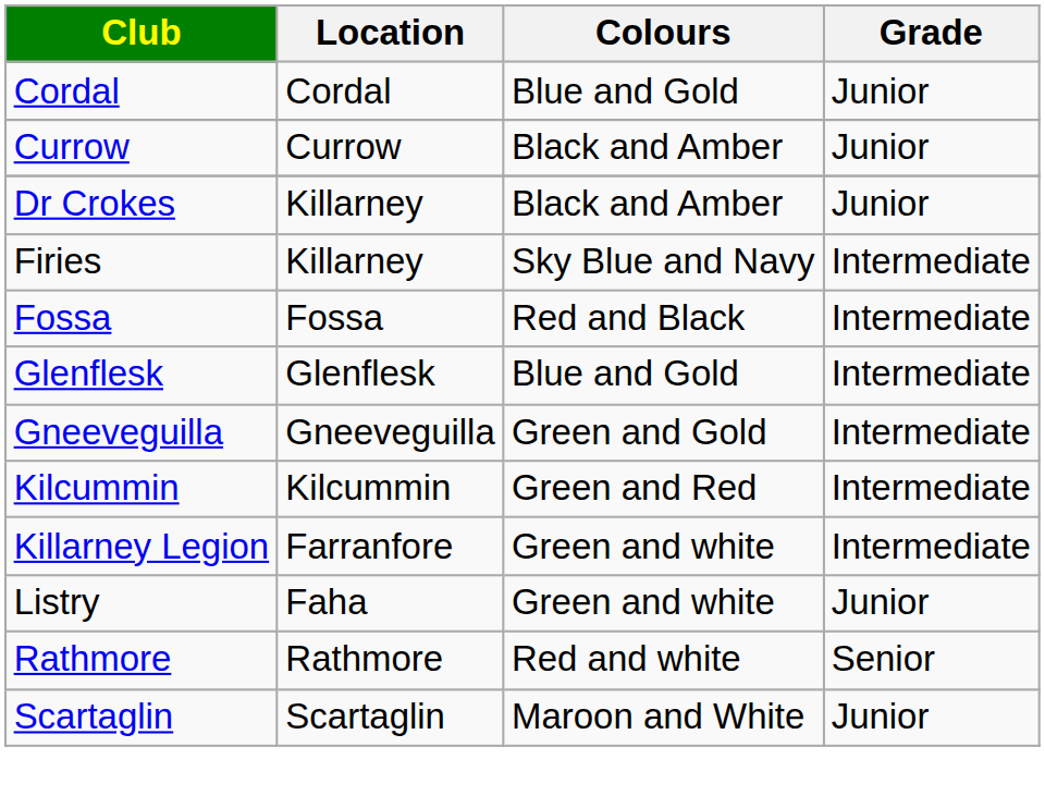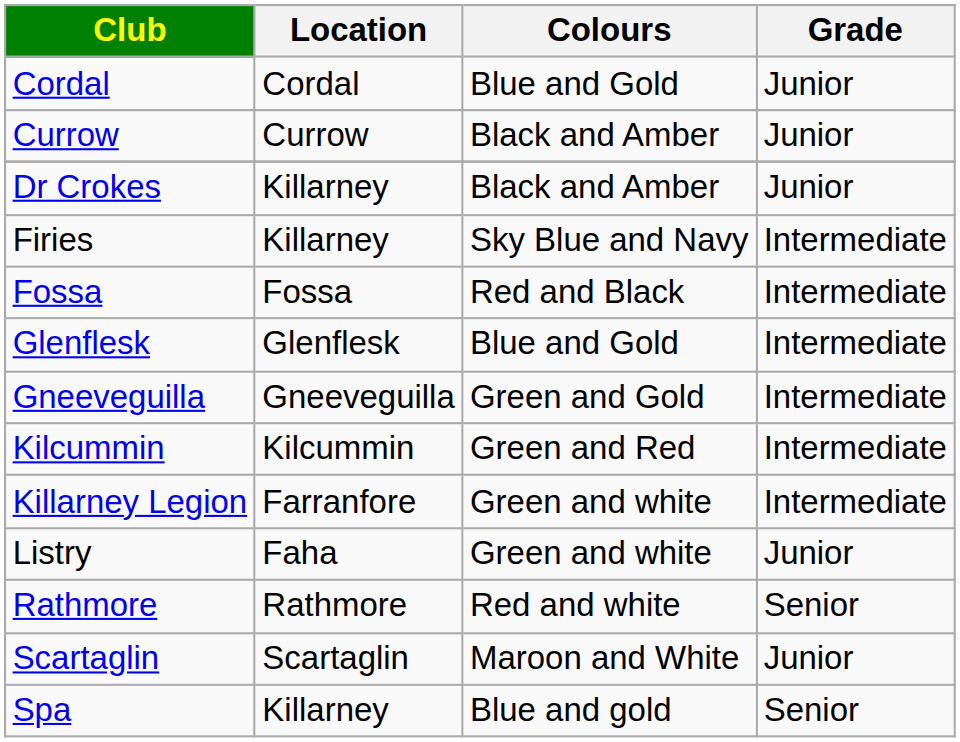 <table class="wikitable sortable">
 <tr>
 <th style="background:green;color:yellow">Club</th>
 <th>Location</th>
 <th>Colours</th>
 <th>Grade</th>
 </tr>
 <tr>
 <td> <a href='#'>Cordal</a></td>
 <td>Cordal</td>
 <td>Blue and Gold</td>
 <td>Junior</td>
 </tr>
 <tr>
 </tr>
 <tr>
 <td> <a href='#'>Currow</a></td>
 <td>Currow</td>
 <td>Black and Amber</td>
 <td>Junior</td>
 </tr>
 <tr>
 </tr>
 <tr>
 <td> <a href='#'>Dr Crokes</a></td>
 <td>Killarney</td>
 <td>Black and Amber</td>
 <td>Junior</td>
 </tr>
 <tr>
 <td> Firies</td>
 <td>Killarney</td>
 <td>Sky Blue and Navy</td>
 <td>Intermediate</td>
 </tr>
 <tr>
 <td> <a href='#'>Fossa</a></td>
 <td>Fossa</td>
 <td>Red and Black</td>
 <td>Intermediate</td>
 </tr>
 <tr>
 <td> <a href='#'>Glenflesk</a></td>
 <td>Glenflesk</td>
 <td>Blue and Gold</td>
 <td>Intermediate</td>
 </tr>
 <tr>
 <td> <a href='#'>Gneeveguilla</a></td>
 <td>Gneeveguilla</td>
 <td>Green and Gold</td>
 <td>Intermediate</td>
 </tr>
 <tr>
 <td> <a href='#'>Kilcummin</a></td>
 <td>Kilcummin</td>
 <td>Green and Red</td>
 <td>Intermediate</td>
 </tr>
 <tr>
 <td> <a href='#'>Killarney Legion</a></td>
 <td>Farranfore</td>
 <td>Green and white</td>
 <td>Intermediate</td>
 </tr>
 <tr>
 <td> Listry</td>
 <td>Faha</td>
 <td>Green and white</td>
 <td>Junior</td>
 </tr>
 <tr>
 <td> <a href='#'>Rathmore</a></td>
 <td>Rathmore</td>
 <td>Red and white</td>
 <td>Senior</td>
 </tr>
 <tr>
 <td> <a href='#'>Scartaglin</a></td>
 <td>Scartaglin</td>
 <td>Maroon and White</td>
 <td>Junior</td>
 </tr>
+<tr>
+<td> <a href='#'>Spa</a></td>
+<td>Killarney</td>
+<td>Blue and gold</td>
+<td>Senior</td>
+</tr>
 </table>
